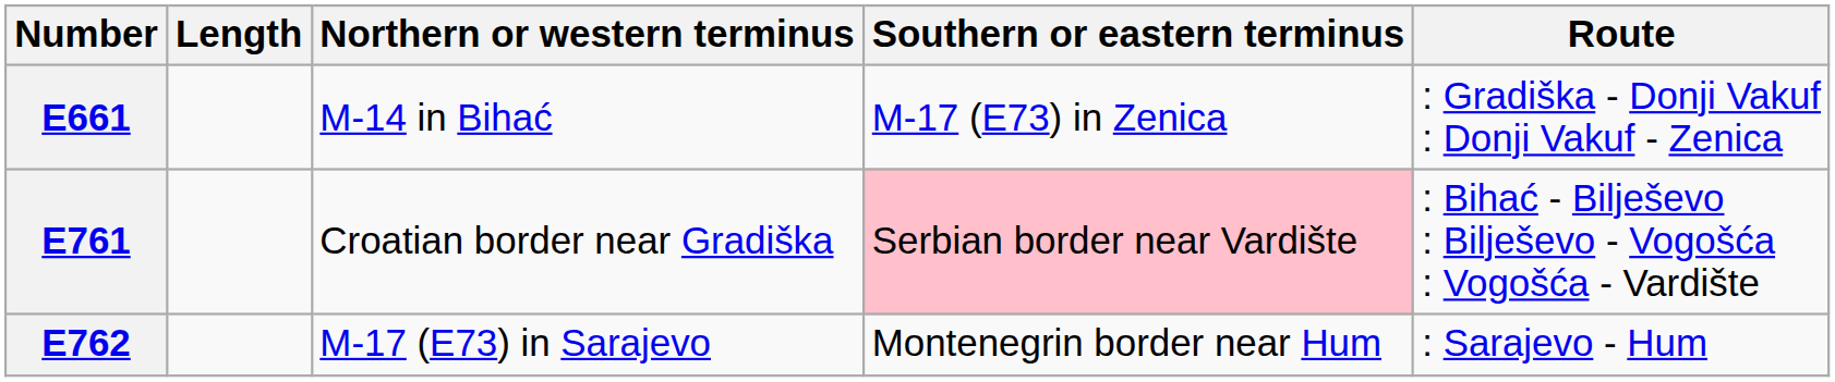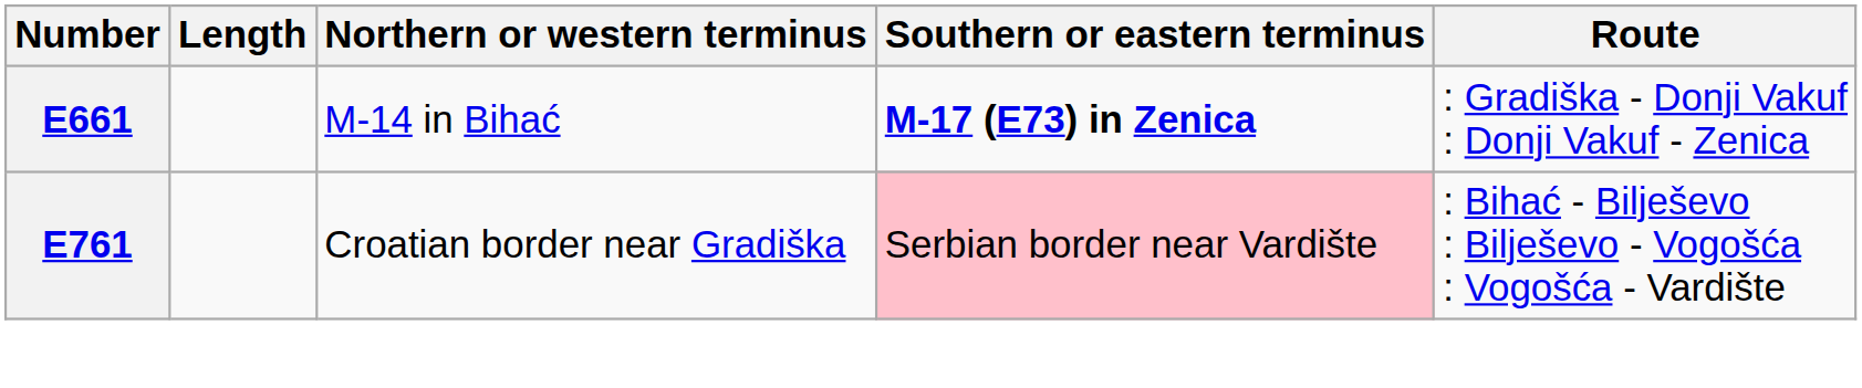 <table class="wikitable sortable">
 <tr>
 <th>Number</th>
 <th>Length</th>
 <th>Northern or western terminus</th>
 <th>Southern or eastern terminus</th>
 <th>Route</th>
 </tr>
 <tr>
 <th><a href='#'>E661</a></th>
 <td></td>
 <td><a href='#'>M-14</a> in <a href='#'>Bihać</a></td>
-<td><a href='#'>M-17</a> (<a href='#'>E73</a>) in <a href='#'>Zenica</a></td>
+<td><strong><a href='#'>M-17</a> (<a href='#'>E73</a>) in <a href='#'>Zenica</a></strong></td>
 <td>: <a href='#'>Gradiška</a> - <a href='#'>Donji Vakuf</a><br>: <a href='#'>Donji Vakuf</a> - <a href='#'>Zenica</a></td>
 </tr>
 <tr>
 <th><a href='#'>E761</a></th>
 <td></td>
 <td>Croatian border near <a href='#'>Gradiška</a></td>
 <td style="background: pink;">Serbian border near Vardište</td>
 <td>: <a href='#'>Bihać</a> - <a href='#'>Bilješevo</a><br>: <a href='#'>Bilješevo</a> - <a href='#'>Vogošća</a><br>: <a href='#'>Vogošća</a> - Vardište<br></td>
 </tr>
-<tr>
-<th><a href='#'>E762</a></th>
-<td></td>
-<td><a href='#'>M-17</a> (<a href='#'>E73</a>) in <a href='#'>Sarajevo</a></td>
-<td>Montenegrin border near <a href='#'>Hum</a></td>
-<td>: <a href='#'>Sarajevo</a> - <a href='#'>Hum</a></td>
-</tr>
 </table>
